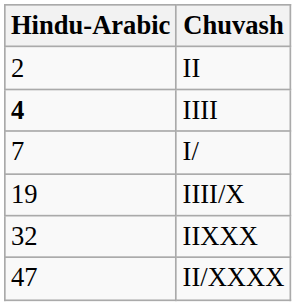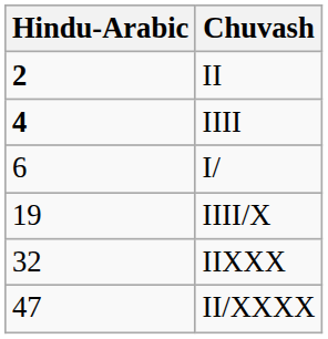 <table class="wikitable">
 <tr>
 <th>Hindu-Arabic</th>
 <th>Chuvash</th>
 </tr>
 <tr>
-<td>2</td>
+<td><strong>2</strong></td>
 <td>II</td>
 </tr>
 <tr>
 <td><strong>4</strong></td>
 <td>IIII</td>
 </tr>
 <tr>
-<td>7</td>
+<td>6</td>
 <td>I/</td>
 </tr>
 <tr>
 <td>19</td>
 <td>IIII/X</td>
 </tr>
 <tr>
 <td>32</td>
 <td>IIXXX</td>
 </tr>
 <tr>
 <td>47</td>
 <td>II/XXXX</td>
 </tr>
 </table>
